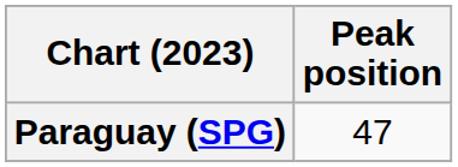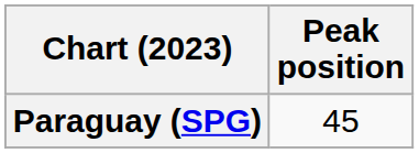 <table class="wikitable sortable plainrowheaders" style="text-align:center">
 <tr>
 <th scope="col">Chart (2023)</th>
 <th scope="col">Peak<br>position</th>
 </tr>
 <tr>
 <th scope="row">Paraguay (<a href='#'>SPG</a>)</th>
-<td>47</td>
+<td>45</td>
 </tr>
 </table>
